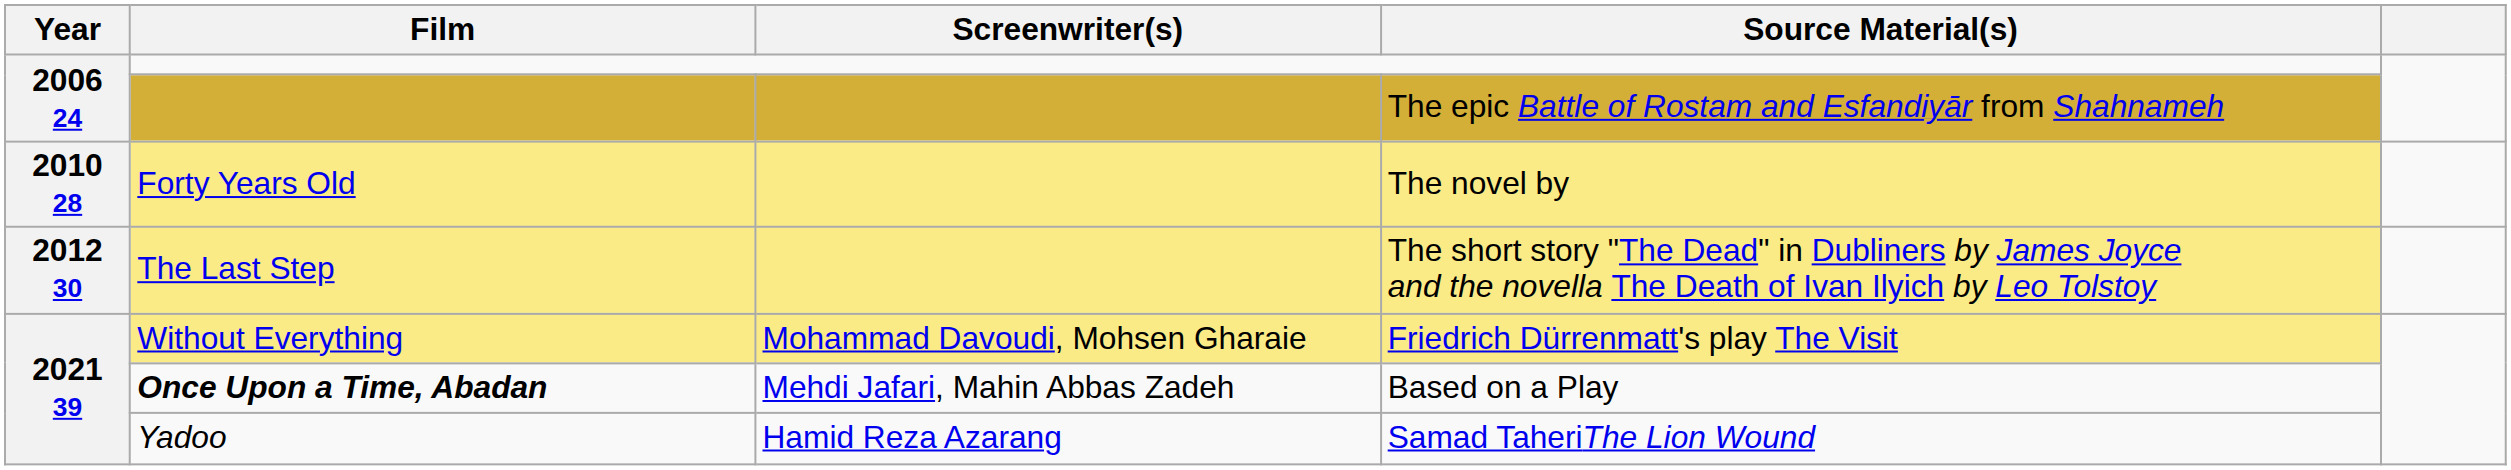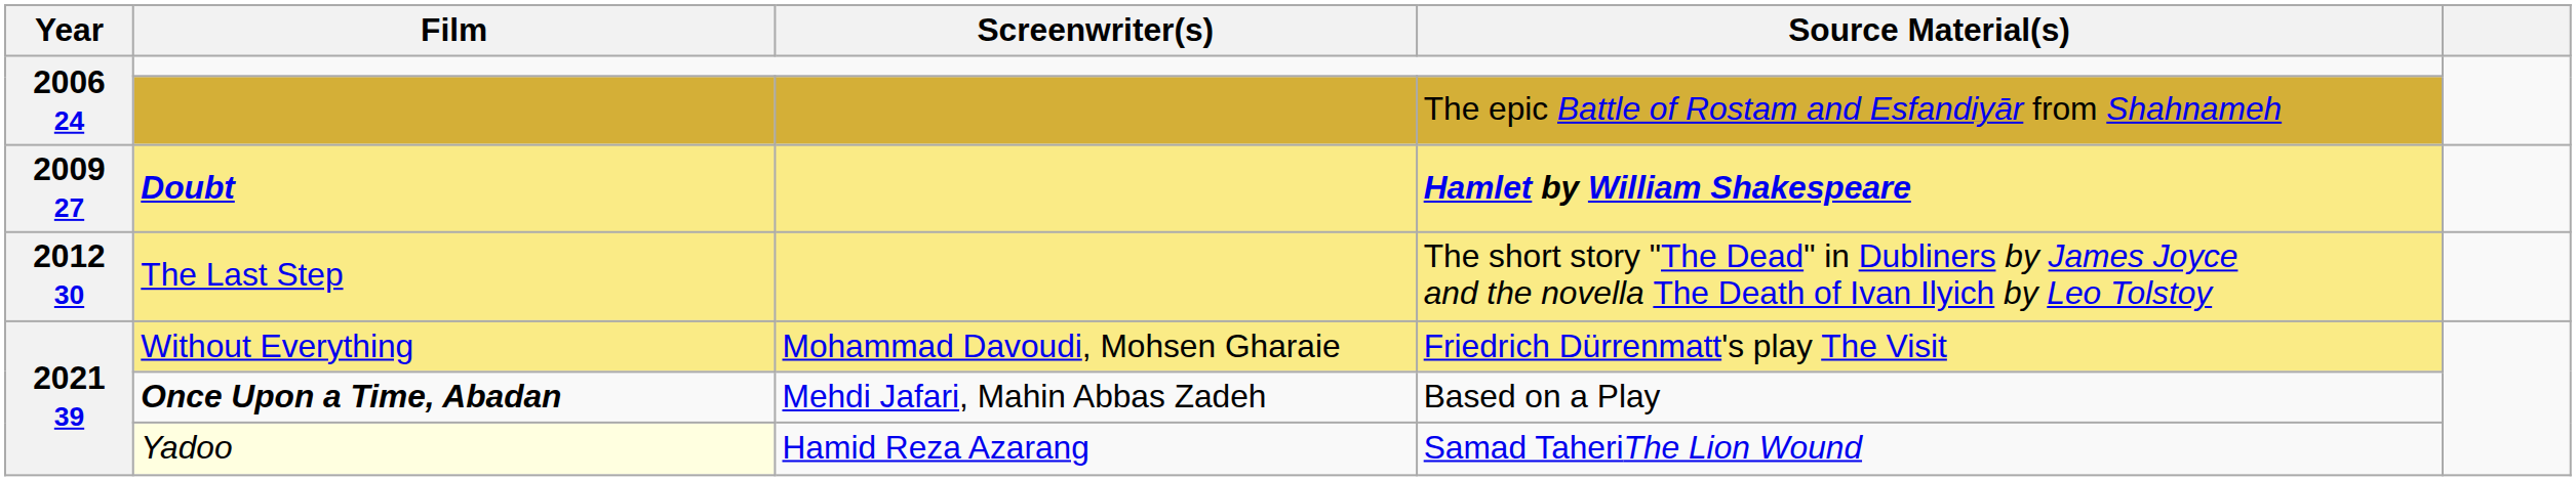 <table class="wikitable sortable plainrowheaders" style="width:100%;">
 <tr>
 <th scope="col" style="width:5%;">Year</th>
 <th scope="col" style="width:25%;">Film</th>
 <th scope="col" style="width:25%;">Screenwriter(s)</th>
 <th scope="col" style="width:40%;" class="unsortable">Source Material(s)</th>
 <th scope="col" style="width:5%;" class="unsortable"></th>
 </tr>
 <tr>
 <th scope="row" rowspan=2 style="text-align:center"><strong>2006</strong><br><small><a href='#'>24</a></small></th>
 <td colspan=3 align=center><em></em></td>
 <td rowspan=2 align=center></td>
 </tr>
 <tr>
 <td style="background:#D4AF37;"><em></em></td>
 <td style="background:#D4AF37;"></td>
 <td style="background:#D4AF37;">The epic <em><a href='#'>Battle of Rostam and Esfandiyār</a></em> from <em><a href='#'>Shahnameh</a></em></td>
 </tr>
 <tr>
-<th scope="row" rowspan=1 style="text-align:center"></strong>2010<strong><br><small><a href='#'>28</a></small></th>
-<td style="background:#FAEB86;"></em></strong><a href='#'>Forty Years Old</a><strong><em></td>
-<td style="background:#FAEB86;"></strong><strong></td>
-<td style="background:#FAEB86;"></strong>The novel by <strong></td>
+<th scope="row" rowspan=1 style="text-align:center"><strong>2009</strong><br><small><a href='#'>27</a></small></th>
+<td style="background:#FAEB86;"><strong><em><a href='#'>Doubt</a></em></strong></td>
+<td style="background:#FAEB86;"><strong></strong></td>
+<td style="background:#FAEB86;"><strong><em><a href='#'>Hamlet</a><em> by <a href='#'>William Shakespeare</a><strong></td>
 <td rowspan=1 align=center></td>
 </tr>
 <tr>
 <th scope="row" rowspan=1 style="text-align:center"></strong>2012<strong><br><small><a href='#'>30</a></small></th>
 <td style="background:#FAEB86;"></em></strong><a href='#'>The Last Step</a><strong><em></td>
 <td style="background:#FAEB86;"></strong><strong></td>
 <td style="background:#FAEB86;"></strong>The short story "<a href='#'>The Dead</a>" in </em><a href='#'>Dubliners</a><em> by <a href='#'>James Joyce</a><br>and the novella </em><a href='#'>The Death of Ivan Ilyich</a><em> by <a href='#'>Leo Tolstoy</a><strong></td>
 <td rowspan=1 align=center></td>
 </tr>
 <tr>
 <th rowspan="3"></strong>2021<strong><br><small><a href='#'>39</a></small></th>
 <td style="background:#FAEB86;"></em></strong><a href='#'>Without Everything</a><strong><em></td>
 <td style="background:#FAEB86;"></strong><a href='#'>Mohammad Davoudi</a>, Mohsen Gharaie<strong></td>
 <td style="background:#FAEB86;"></strong><a href='#'>Friedrich Dürrenmatt</a>'s play </em><a href='#'>The Visit</a></em></strong></td>
 <td rowspan="3"></td>
 </tr>
 <tr>
 <td><strong><em>Once Upon a Time, Abadan</em></strong></td>
 <td><a href='#'>Mehdi Jafari</a>, Mahin Abbas Zadeh</td>
 <td>Based on a Play</td>
 </tr>
 <tr>
-<td><em>Yadoo</em></td>
+<td style="background: lightyellow;"><em>Yadoo</em></td>
 <td><a href='#'>Hamid Reza Azarang</a></td>
 <td><a href='#'>Samad Taheri</a><em><a href='#'>The Lion Wound</a></em></td>
 </tr>
 </table>
